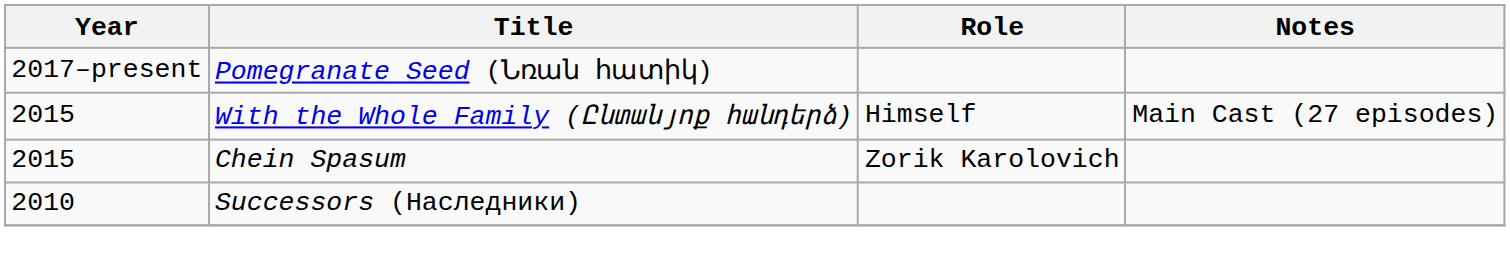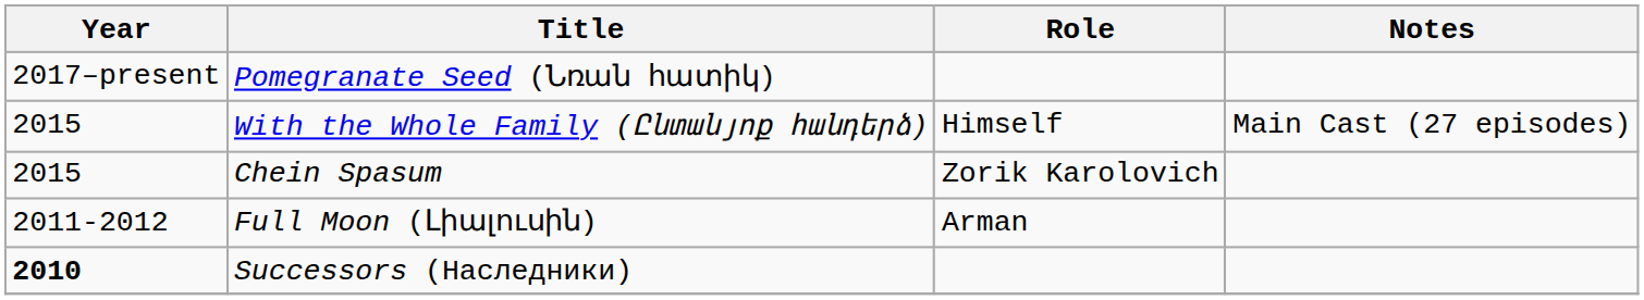 <table class="wikitable sortable plainrowheaders">
 <tr>
 <th>Year</th>
 <th>Title</th>
 <th>Role</th>
 <th class="unsortable">Notes</th>
 </tr>
 <tr>
 <td>2017–present</td>
 <td><em><a href='#'>Pomegranate Seed</a></em> (Նռան հատիկ)</td>
 <td></td>
 <td></td>
 </tr>
 <tr>
 <td>2015</td>
 <td><em><a href='#'>With the Whole Family</a> (Ընտանյոք հանդերձ)</em></td>
 <td>Himself</td>
 <td>Main Cast (27 episodes)</td>
 </tr>
 <tr>
 <td>2015</td>
 <td><em>Chein Spasum</em></td>
 <td>Zorik Karolovich</td>
 <td></td>
 </tr>
 <tr>
-<td>2010</td>
+<td>2011-2012</td>
+<td><em>Full Moon</em> (Լիալուսին)</td>
+<td>Arman</td>
+<td></td>
+</tr>
+<tr>
+<td><strong>2010</strong></td>
 <td><em>Successors</em> (Наследники)</td>
 <td></td>
 <td></td>
 </tr>
 <tr>
 </tr>
 </table>
